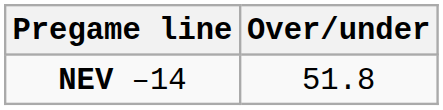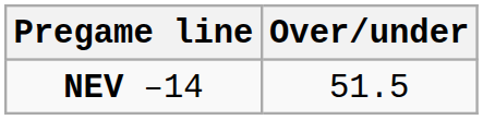 <table class="wikitable">
 <tr align="center">
 <th style=>Pregame line</th>
 <th style=>Over/under</th>
 </tr>
 <tr align="center">
 <td><strong>NEV</strong> –14</td>
-<td>51.8</td>
+<td>51.5</td>
 </tr>
 </table>
